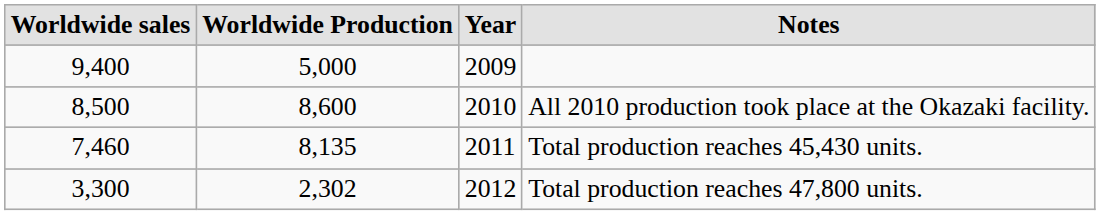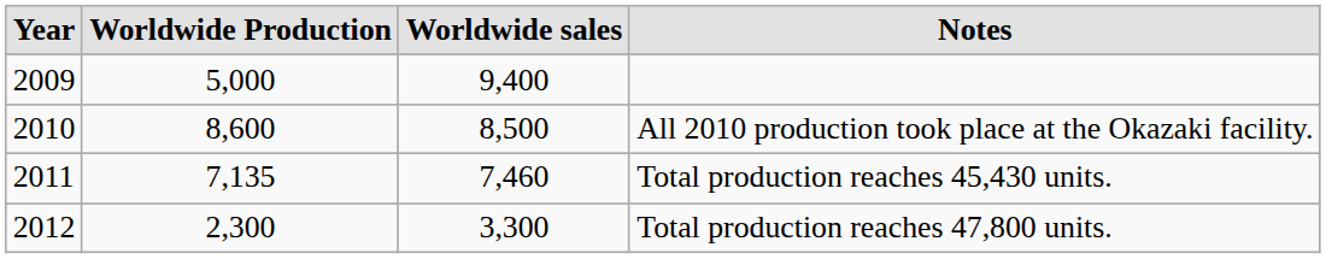 <table class="wikitable" style=";">
 <tr align="center">
+<td style="background:#e2e2e2;"><strong>Year</strong></td>
+<td style="background:#e2e2e2;"><strong>Worldwide Production</strong></td>
 <td style="background:#e2e2e2;"><strong>Worldwide sales</strong></td>
-<td style="background:#e2e2e2;"><strong>Worldwide Production</strong></td>
-<td style="background:#e2e2e2;"><strong>Year</strong></td>
 <td style="background:#e2e2e2;"><strong>Notes</strong></td>
 </tr>
 <tr>
+<td>2009</td>
+<td align="center">5,000</td>
 <td align="center">9,400</td>
-<td align="center">5,000</td>
-<td>2009</td>
 <td></td>
 </tr>
 <tr>
+<td>2010</td>
+<td align="center">8,600</td>
 <td align="center">8,500</td>
-<td align="center">8,600</td>
-<td>2010</td>
 <td>All 2010 production took place at the Okazaki facility.</td>
 </tr>
 <tr>
+<td>2011</td>
+<td align="center">7,135</td>
 <td align="center">7,460</td>
-<td align="center">8,135</td>
-<td>2011</td>
 <td>Total production reaches 45,430 units.</td>
 </tr>
 <tr>
+<td>2012</td>
+<td align="center">2,300</td>
 <td align="center">3,300</td>
-<td align="center">2,302</td>
-<td>2012</td>
 <td>Total production reaches 47,800 units.</td>
 </tr>
 </table>
